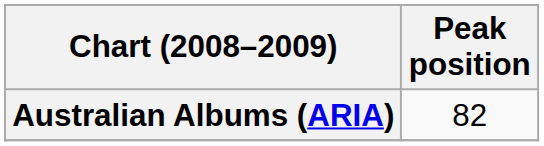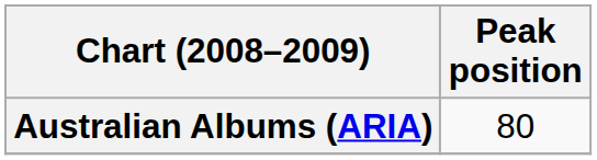 <table class="wikitable sortable plainrowheaders">
 <tr>
 <th>Chart (2008–2009)</th>
 <th>Peak<br>position</th>
 </tr>
 <tr>
 <th scope="row">Australian Albums (<a href='#'>ARIA</a>)</th>
-<td align="center">82</td>
+<td align="center">80</td>
 </tr>
 <tr>
 </tr>
 <tr>
 </tr>
 <tr>
 </tr>
 <tr>
 </tr>
 </table>
